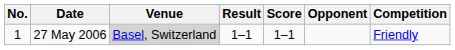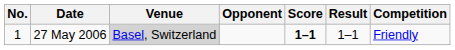 <table class="wikitable sortable">
 <tr>
 <th scope="col">No.</th>
 <th scope="col">Date</th>
 <th scope="col">Venue</th>
+<th scope="col">Opponent</th>
+<th scope="col">Score</th>
 <th scope="col">Result</th>
-<th scope="col">Score</th>
-<th scope="col">Opponent</th>
 <th scope="col">Competition</th>
 </tr>
 <tr>
 <td align="center">1</td>
 <td>27 May 2006</td>
 <td style="background: lightgrey;"><a href='#'>Basel</a>, Switzerland</td>
+<td></td>
+<td align="center"><strong>1–1</strong></td>
 <td align="center">1–1</td>
-<td align="center">1–1</td>
-<td></td>
 <td><a href='#'>Friendly</a></td>
 </tr>
 </table>
